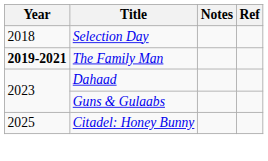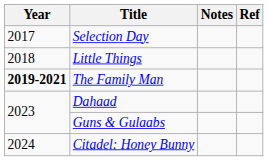 <table class="wikitable">
 <tr>
 <th>Year</th>
 <th>Title</th>
 <th>Notes</th>
 <th>Ref</th>
 </tr>
 <tr>
+<td>2017</td>
+<td><em><a href='#'>Selection Day</a></em></td>
+<td></td>
+<td></td>
+</tr>
+<tr>
 <td>2018</td>
-<td><em><a href='#'>Selection Day</a></em></td>
+<td><em><a href='#'>Little Things</a></em></td>
 <td></td>
 <td></td>
 </tr>
 <tr>
 <td><strong>2019-2021</strong></td>
 <td><em><a href='#'>The Family Man</a></em></td>
 <td></td>
 <td></td>
 </tr>
 <tr>
 <td rowspan="2">2023</td>
 <td><em><a href='#'>Dahaad</a></em></td>
 <td></td>
 <td></td>
 </tr>
 <tr>
 <td><em><a href='#'>Guns & Gulaabs</a></em></td>
 <td></td>
 <td></td>
 </tr>
 <tr>
-<td>2025</td>
+<td>2024</td>
 <td><em><a href='#'>Citadel: Honey Bunny</a></em></td>
 <td></td>
 <td></td>
 </tr>
 </table>
